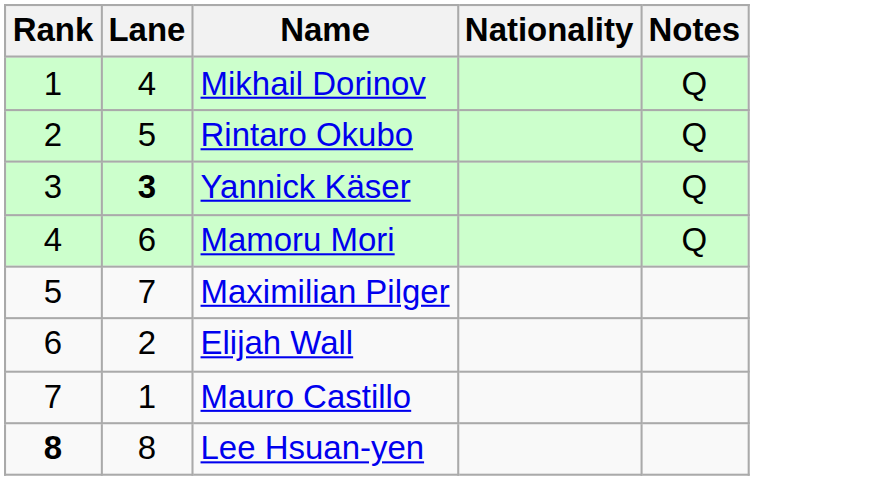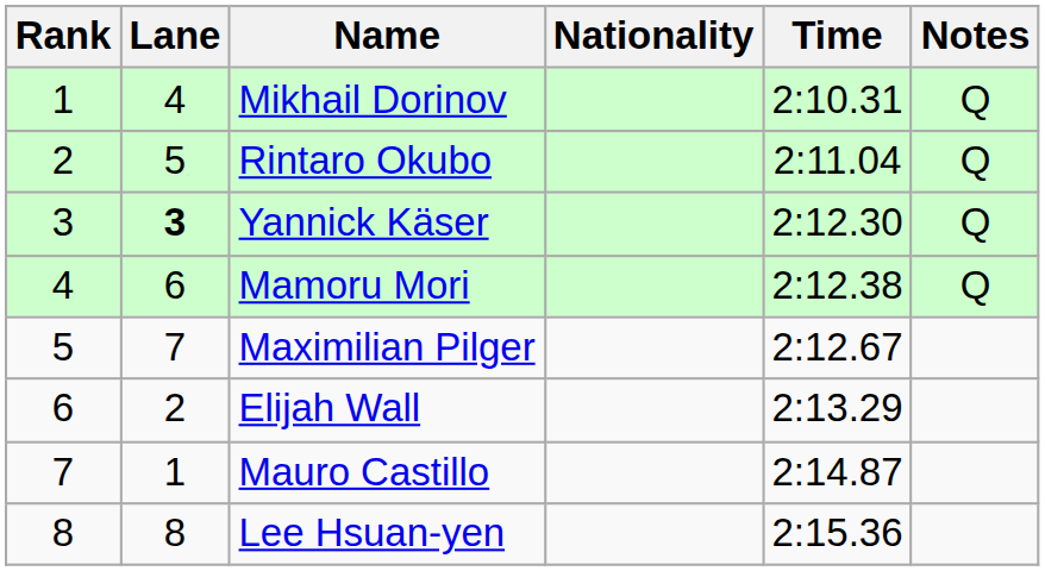 <table class="wikitable sortable" style="text-align:center">
 <tr>
 <th>Rank</th>
 <th>Lane</th>
 <th>Name</th>
 <th>Nationality</th>
+<th>Time</th>
 <th>Notes</th>
 </tr>
 <tr bgcolor=ccffcc>
 <td>1</td>
 <td>4</td>
 <td align="left"><a href='#'>Mikhail Dorinov</a></td>
 <td align="left"></td>
+<td>2:10.31</td>
 <td>Q</td>
 </tr>
 <tr bgcolor=ccffcc>
 <td>2</td>
 <td>5</td>
 <td align="left"><a href='#'>Rintaro Okubo</a></td>
 <td align="left"></td>
+<td>2:11.04</td>
 <td>Q</td>
 </tr>
 <tr bgcolor=ccffcc>
 <td>3</td>
 <td><strong>3</strong></td>
 <td align="left"><a href='#'>Yannick Käser</a></td>
 <td align="left"></td>
+<td>2:12.30</td>
 <td>Q</td>
 </tr>
 <tr bgcolor=ccffcc>
 <td>4</td>
 <td>6</td>
 <td align="left"><a href='#'>Mamoru Mori</a></td>
 <td align="left"></td>
+<td>2:12.38</td>
 <td>Q</td>
 </tr>
 <tr>
 <td>5</td>
 <td>7</td>
 <td align="left"><a href='#'>Maximilian Pilger</a></td>
 <td align="left"></td>
+<td>2:12.67</td>
 <td></td>
 </tr>
 <tr>
 <td>6</td>
 <td>2</td>
 <td align="left"><a href='#'>Elijah Wall</a></td>
 <td align="left"></td>
+<td>2:13.29</td>
 <td></td>
 </tr>
 <tr>
 <td>7</td>
 <td>1</td>
 <td align="left"><a href='#'>Mauro Castillo</a></td>
 <td align="left"></td>
+<td>2:14.87</td>
 <td></td>
 </tr>
 <tr>
-<td><strong>8</strong></td>
+<td>8</td>
 <td>8</td>
 <td align="left"><a href='#'>Lee Hsuan-yen</a></td>
 <td align="left"></td>
+<td>2:15.36</td>
 <td></td>
 </tr>
 </table>
